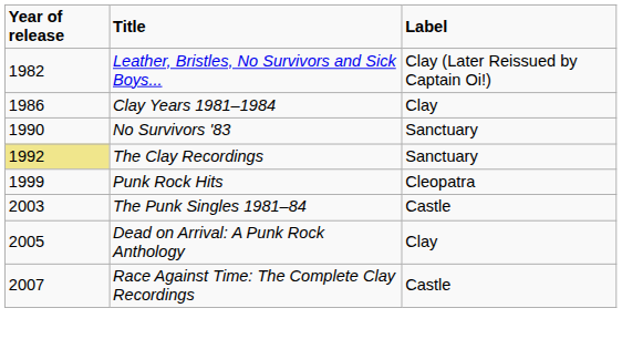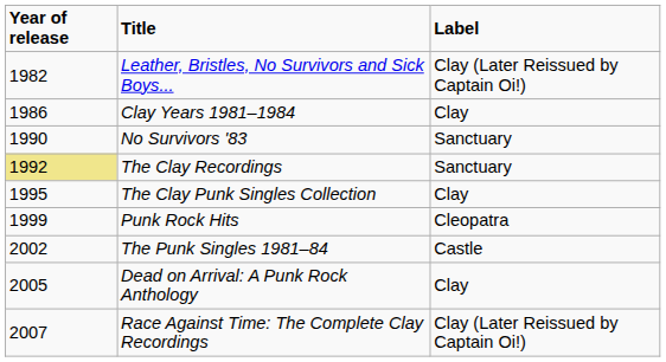 <table class="wikitable">
 <tr>
 <td><strong>Year of release</strong></td>
 <td><strong>Title</strong></td>
 <td><strong>Label</strong></td>
 </tr>
 <tr>
 <td>1982</td>
 <td><em><a href='#'>Leather, Bristles, No Survivors and Sick Boys...</a></em></td>
 <td>Clay (Later Reissued by Captain Oi!)</td>
 </tr>
 <tr>
 <td>1986</td>
 <td><em>Clay Years 1981–1984</em></td>
 <td>Clay</td>
 </tr>
 <tr>
 <td>1990</td>
 <td><em>No Survivors '83</em></td>
 <td>Sanctuary</td>
 </tr>
 <tr>
 <td style="background: khaki;">1992</td>
 <td><em>The Clay Recordings</em></td>
 <td>Sanctuary</td>
 </tr>
 <tr>
+<td>1995</td>
+<td><em>The Clay Punk Singles Collection</em></td>
+<td>Clay</td>
+</tr>
+<tr>
 <td>1999</td>
 <td><em>Punk Rock Hits</em></td>
 <td>Cleopatra</td>
 </tr>
 <tr>
-<td>2003</td>
+<td>2002</td>
 <td><em>The Punk Singles 1981–84</em></td>
 <td>Castle</td>
 </tr>
 <tr>
 <td>2005</td>
 <td><em>Dead on Arrival: A Punk Rock Anthology</em></td>
 <td>Clay</td>
 </tr>
 <tr>
 <td>2007</td>
 <td><em>Race Against Time: The Complete Clay Recordings</em></td>
-<td>Castle</td>
+<td>Clay (Later Reissued by Captain Oi!)</td>
 </tr>
 </table>
